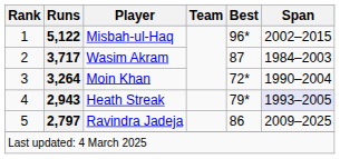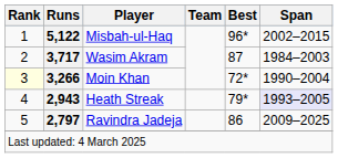 <table class="wikitable plainrowheaders sortable">
 <tr style="background:#9cf;">
 <th>Rank</th>
 <th>Runs</th>
 <th>Player</th>
 <th>Team</th>
 <th>Best</th>
 <th>Span</th>
 </tr>
 <tr>
 <td align=center>1</td>
 <th>5,122</th>
 <td><a href='#'>Misbah-ul-Haq</a></td>
 <td rowspan=3></td>
 <td>96*</td>
 <td>2002–2015</td>
 </tr>
 <tr>
 <td align=center>2</td>
 <th>3,717</th>
 <td><a href='#'>Wasim Akram</a></td>
 <td>87</td>
 <td>1984–2003</td>
 </tr>
 <tr>
-<td align=center>3</td>
-<th>3,264</th>
+<td align=center style="background: lightyellow;">3</td>
+<th>3,266</th>
 <td><a href='#'>Moin Khan</a></td>
 <td>72*</td>
 <td>1990–2004</td>
 </tr>
 <tr>
 <td align=center>4</td>
 <th>2,943</th>
 <td><a href='#'>Heath Streak</a></td>
 <td></td>
 <td>79*</td>
 <td style="background: lavender;">1993–2005</td>
 </tr>
 <tr>
 <td align=center>5</td>
 <th>2,797</th>
 <td><a href='#'>Ravindra Jadeja</a></td>
 <td></td>
 <td>86</td>
 <td>2009–2025</td>
 </tr>
 <tr>
 </tr>
 <tr class=sortbottom>
 <td colspan="6"><small>Last updated: 4 March 2025</small></td>
 </tr>
 </table>
